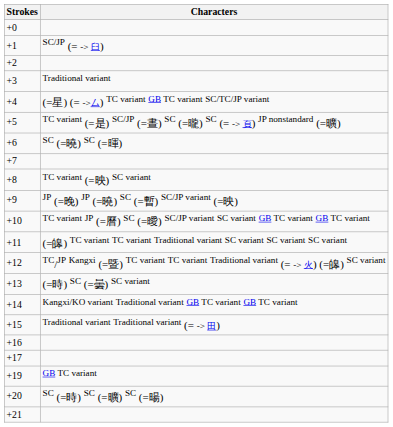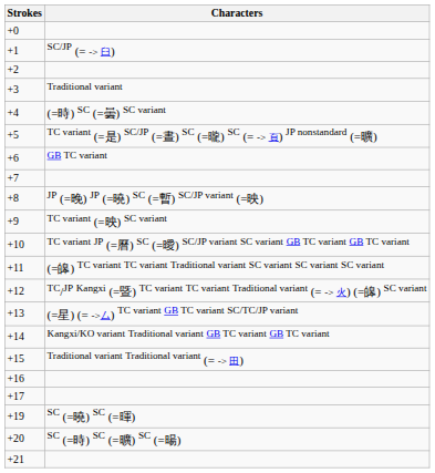 <table class="wikitable">
 <tr>
 <th>Strokes</th>
 <th>Characters</th>
 </tr>
 <tr --->
 <td>+0</td>
 <td style="font-size: large;"></td>
 </tr>
 <tr --->
 <td>+1</td>
 <td style="font-size: large;"> <sup>SC/JP</sup> (= <small>-> <a href='#'>臼</a></small>)</td>
 </tr>
 <tr --->
 <td>+2</td>
 <td style="font-size: large;">      </td>
 </tr>
 <tr --->
 <td>+3</td>
 <td style="font-size: large;"> <sup>Traditional variant</sup></td>
 </tr>
 <tr --->
 <td>+4</td>
-<td style="font-size: large;">   (=星)  (= <small>-><a href='#'>厶</a></small>)   <sup>TC variant</sup>    <sup><a href='#'>GB</a> TC variant</sup> <sup>SC/TC/JP variant</sup></td>
+<td style="font-size: large;"> (=時)                                <sup>SC</sup> (=曇) <sup>SC variant</sup></td>
 </tr>
 <tr --->
 <td>+5</td>
 <td style="font-size: large;"> <sup>TC variant</sup>                      (=是)            <sup>SC/JP</sup> (=晝) <sup>SC</sup> (=曨) <sup>SC</sup> (= <small>-> <a href='#'>頁</a></small>) <sup>JP nonstandard</sup> (=曠)</td>
 </tr>
 <tr --->
 <td>+6</td>
-<td style="font-size: large;">                   <sup>SC</sup> (=曉)   <sup>SC</sup> (=暉)</td>
+<td style="font-size: large;">   <sup><a href='#'>GB</a> TC variant</sup></td>
 </tr>
 <tr --->
 <td>+7</td>
 <td style="font-size: large;">                 </td>
 </tr>
 <tr --->
 <td>+8</td>
-<td style="font-size: large;">          <sup>TC variant</sup> (=映)           <sup>SC variant</sup></td>
+<td style="font-size: large;"><sup>JP</sup> (=晚)                        <sup>JP</sup> (=曉) <sup>SC</sup> (=暫)   <sup>SC/JP variant</sup> (=映)</td>
 </tr>
 <tr --->
 <td>+9</td>
-<td style="font-size: large;"><sup>JP</sup> (=晚)                        <sup>JP</sup> (=曉) <sup>SC</sup> (=暫)   <sup>SC/JP variant</sup> (=映)</td>
+<td style="font-size: large;">          <sup>TC variant</sup> (=映)           <sup>SC variant</sup></td>
 </tr>
 <tr --->
 <td>+10</td>
 <td style="font-size: large;"> <sup>TC variant</sup>           <sup>JP</sup> (=曆) <sup>SC</sup> (=曖)  <sup>SC/JP variant</sup> <sup>SC variant</sup> <sup><a href='#'>GB</a> TC variant</sup> <sup><a href='#'>GB</a> TC variant</sup></td>
 </tr>
 <tr --->
 <td>+11</td>
 <td style="font-size: large;">     (=皞) <sup>TC variant</sup> <sup>TC variant</sup>  <sup>Traditional variant</sup>       <sup>SC variant</sup> <sup>SC variant</sup> <sup>SC variant</sup></td>
 </tr>
 <tr --->
 <td>+12</td>
 <td style="font-size: large;"> <sup>TC</sup>/<sup>JP</sup>        <sup>Kangxi</sup> (=暨) <sup>TC variant</sup> <sup>TC variant</sup>  <sup>Traditional variant</sup>        (= <small>-> <a href='#'>火</a></small>)  (=皞) <sup>SC variant</sup></td>
 </tr>
 <tr --->
 <td>+13</td>
-<td style="font-size: large;"> (=時)                                <sup>SC</sup> (=曇) <sup>SC variant</sup></td>
+<td style="font-size: large;">   (=星)  (= <small>-><a href='#'>厶</a></small>)   <sup>TC variant</sup>    <sup><a href='#'>GB</a> TC variant</sup> <sup>SC/TC/JP variant</sup></td>
 </tr>
 <tr --->
 <td>+14</td>
 <td style="font-size: large;"> <sup>Kangxi/KO variant</sup> <sup>Traditional variant</sup>   <sup><a href='#'>GB</a> TC variant</sup> <sup><a href='#'>GB</a> TC variant</sup></td>
 </tr>
 <tr --->
 <td>+15</td>
 <td style="font-size: large;"> <sup>Traditional variant</sup>  <sup>Traditional variant</sup>  (= <small>-> <a href='#'>田</a></small>)      </td>
 </tr>
 <tr --->
 <td>+16</td>
 <td style="font-size: large;"></td>
 </tr>
 <tr --->
 <td>+17</td>
 <td style="font-size: large;"></td>
 </tr>
 <tr --->
 <td>+19</td>
-<td style="font-size: large;">   <sup><a href='#'>GB</a> TC variant</sup></td>
+<td style="font-size: large;">                   <sup>SC</sup> (=曉)   <sup>SC</sup> (=暉)</td>
 </tr>
 <tr --->
 <td>+20</td>
 <td style="font-size: large;">       <sup>SC</sup> (=時) <sup>SC</sup> (=曠) <sup>SC</sup> (=暘)</td>
 </tr>
 <tr --->
 <td>+21</td>
 <td style="font-size: large;"></td>
 </tr>
 </table>
